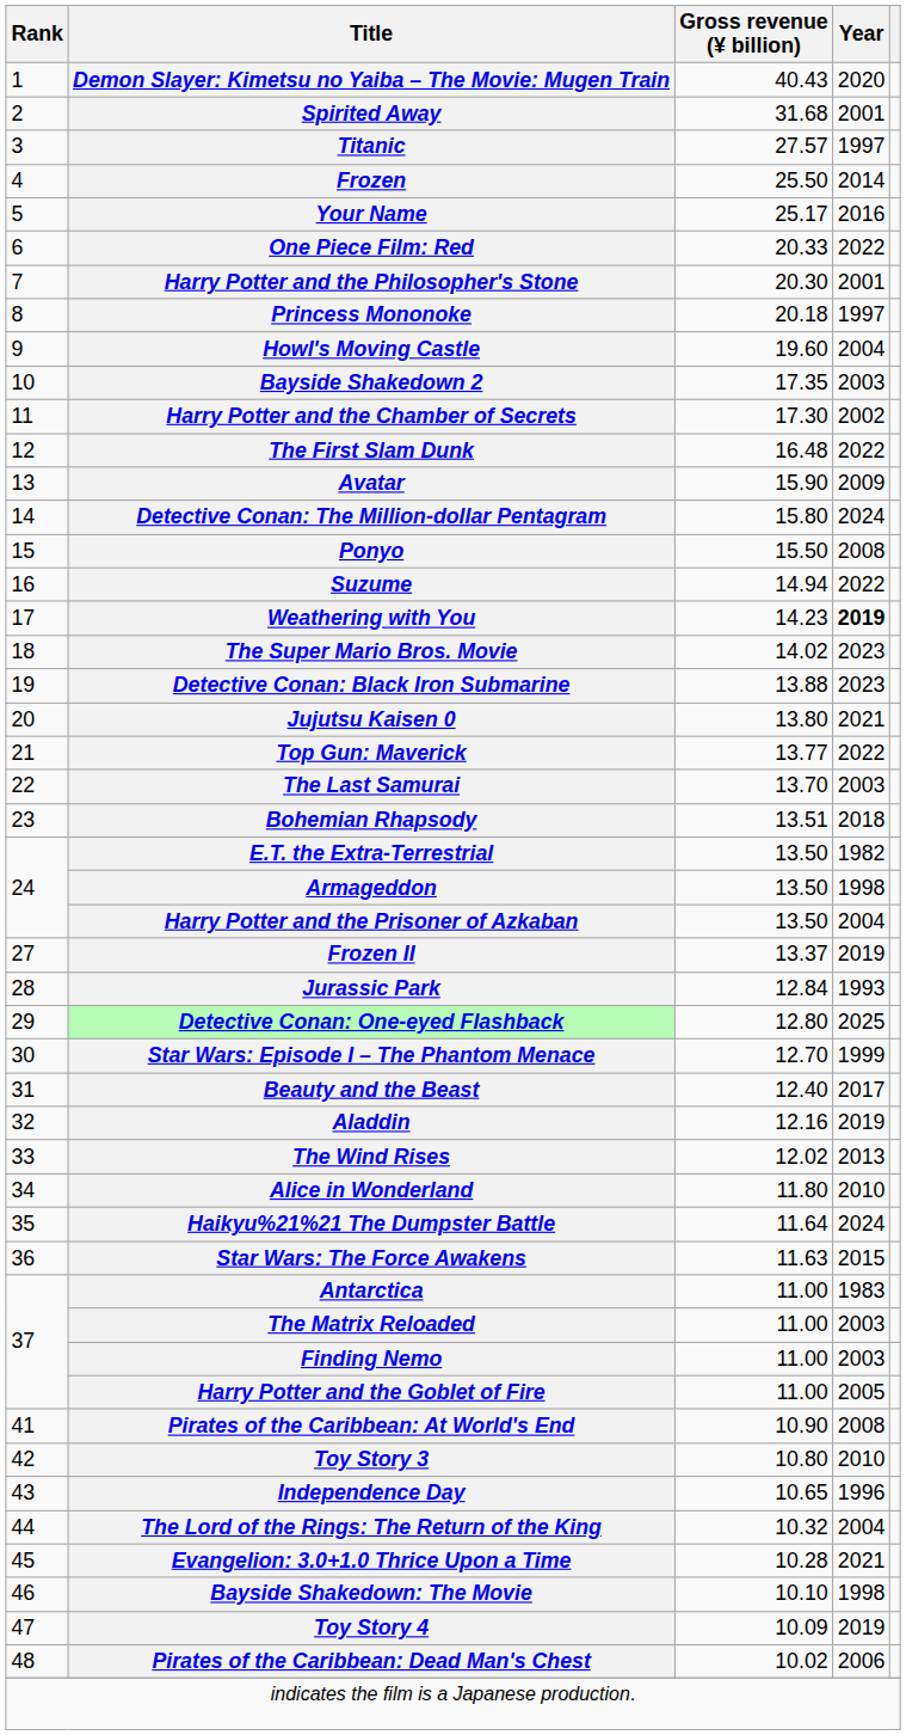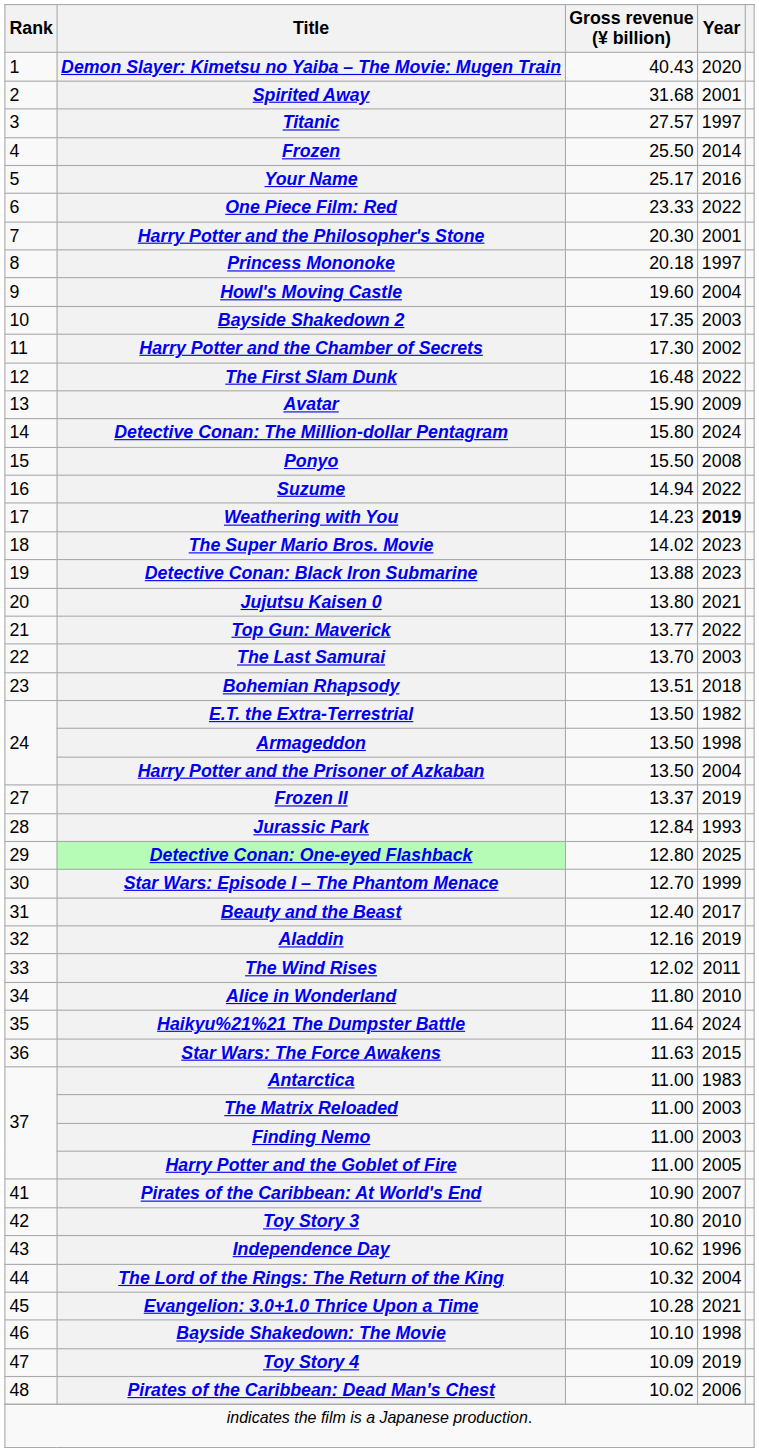 <table class="wikitable sortable plainrowheaders"  style="margin:auto; margin:auto;">
 <tr>
 <th>Rank</th>
 <th>Title</th>
 <th>Gross revenue <br>(¥ billion)</th>
 <th>Year</th>
 <th class="unsortable"></th>
 </tr>
 <tr>
 <td>1</td>
 <th scope="row"> <em><a href='#'>Demon Slayer: Kimetsu no Yaiba – The Movie: Mugen Train</a></em></th>
 <td style="text-align:right">40.43</td>
 <td style="text-align:center">2020</td>
 <td style="text-align:center"></td>
 </tr>
 <tr>
 <td>2</td>
 <th scope="row">  <em><a href='#'>Spirited Away</a></em></th>
 <td style="text-align:right">31.68</td>
 <td style="text-align:center">2001</td>
 <td style="text-align:center"></td>
 </tr>
 <tr>
 <td>3</td>
 <th scope="row"> <em><a href='#'>Titanic</a></em></th>
 <td style="text-align:right">27.57</td>
 <td style="text-align:center">1997</td>
 <td style="text-align:center"></td>
 </tr>
 <tr>
 <td>4</td>
 <th scope="row"> <em><a href='#'>Frozen</a></em></th>
 <td style="text-align:right">25.50</td>
 <td style="text-align:center">2014</td>
 <td style="text-align:center"></td>
 </tr>
 <tr>
 <td>5</td>
 <th scope="row"> <em><a href='#'>Your Name</a></em> </th>
 <td style="text-align:right">25.17</td>
 <td style="text-align:center">2016</td>
 <td style="text-align:center"></td>
 </tr>
 <tr>
 <td>6</td>
 <th scope="row"> <em><a href='#'>One Piece Film: Red</a></em></th>
-<td style="text-align:right">20.33</td>
+<td style="text-align:right">23.33</td>
 <td style="text-align:center">2022</td>
 <td style="text-align:center"></td>
 </tr>
 <tr>
 <td>7</td>
 <th scope="row"> <em><a href='#'>Harry Potter and the Philosopher's Stone</a></em></th>
 <td style="text-align:right">20.30</td>
 <td style="text-align:center">2001</td>
 <td style="text-align:center"></td>
 </tr>
 <tr>
 <td>8</td>
 <th scope="row"> <em><a href='#'>Princess Mononoke</a></em></th>
 <td style="text-align:right">20.18</td>
 <td style="text-align:center">1997</td>
 <td style="text-align:center"></td>
 </tr>
 <tr>
 <td>9</td>
 <th scope="row"> <em><a href='#'>Howl's Moving Castle</a></em></th>
 <td style="text-align:right">19.60</td>
 <td style="text-align:center">2004</td>
 <td style="text-align:center"></td>
 </tr>
 <tr>
 <td>10</td>
 <th scope="row"> <em><a href='#'>Bayside Shakedown 2</a></em></th>
 <td style="text-align:right">17.35</td>
 <td style="text-align:center">2003</td>
 <td style="text-align:center"></td>
 </tr>
 <tr>
 <td>11</td>
 <th scope="row"> <em><a href='#'>Harry Potter and the Chamber of Secrets</a></em></th>
 <td style="text-align:right">17.30</td>
 <td style="text-align:center">2002</td>
 <td style="text-align:center"></td>
 </tr>
 <tr>
 <td>12</td>
 <th scope="row"> <em><a href='#'>The First Slam Dunk</a></em></th>
 <td style="text-align:right">16.48</td>
 <td style="text-align:center">2022</td>
 <td style="text-align:center"></td>
 </tr>
 <tr>
 <td>13</td>
 <th scope="row"> <em><a href='#'>Avatar</a></em></th>
 <td style="text-align:right">15.90</td>
 <td style="text-align:center">2009</td>
 <td style="text-align:center"></td>
 </tr>
 <tr>
 <td>14</td>
 <th scope="row"> <em><a href='#'>Detective Conan: The Million-dollar Pentagram</a></em></th>
 <td style="text-align:right">15.80</td>
 <td style="text-align:center">2024</td>
 <td style="text-align:center"></td>
 </tr>
 <tr>
 <td>15</td>
 <th scope="row"> <em><a href='#'>Ponyo</a></em></th>
 <td style="text-align:right">15.50</td>
 <td style="text-align:center">2008</td>
 <td style="text-align:center"></td>
 </tr>
 <tr>
 <td>16</td>
 <th scope="row"> <em><a href='#'>Suzume</a></em></th>
 <td style="text-align:right">14.94</td>
 <td style="text-align:center">2022</td>
 <td style="text-align:center"></td>
 </tr>
 <tr>
 <td>17</td>
 <th scope="row"> <em><a href='#'>Weathering with You</a></em></th>
 <td style="text-align:right">14.23</td>
 <td style="text-align:center"><strong>2019</strong></td>
 <td style="text-align:center"></td>
 </tr>
 <tr>
 <td>18</td>
 <th scope="row"> <em><a href='#'>The Super Mario Bros. Movie</a></em></th>
 <td style="text-align:right">14.02</td>
 <td style="text-align:center">2023</td>
 <td style="text-align:center"></td>
 </tr>
 <tr>
 <td>19</td>
 <th scope="row"> <em><a href='#'>Detective Conan: Black Iron Submarine</a></em></th>
 <td style="text-align:right">13.88</td>
 <td style="text-align:center">2023</td>
 <td style="text-align:center"></td>
 </tr>
 <tr>
 <td>20</td>
 <th scope="row"> <em><a href='#'>Jujutsu Kaisen 0</a></em></th>
 <td style="text-align:right">13.80</td>
 <td style="text-align:center">2021</td>
 <td style="text-align:center"></td>
 </tr>
 <tr>
 <td>21</td>
 <th scope="row"> <em><a href='#'>Top Gun: Maverick</a></em></th>
 <td style="text-align:right">13.77</td>
 <td style="text-align:center">2022</td>
 <td style="text-align:center"></td>
 </tr>
 <tr>
 <td>22</td>
 <th scope="row"> <em><a href='#'>The Last Samurai</a></em></th>
 <td style="text-align:right">13.70</td>
 <td style="text-align:center">2003</td>
 <td style="text-align:center"></td>
 </tr>
 <tr>
 <td>23</td>
 <th scope="row"> <em><a href='#'>Bohemian Rhapsody</a></em></th>
 <td style="text-align:right">13.51</td>
 <td style="text-align:center">2018</td>
 <td style="text-align:center"></td>
 </tr>
 <tr>
 <td rowspan="3">24</td>
 <th scope="row"> <em><a href='#'>E.T. the Extra-Terrestrial</a></em></th>
 <td style="text-align:right">13.50</td>
 <td style="text-align:center">1982</td>
 <td style="text-align:center"></td>
 </tr>
 <tr>
 <th scope="row"> <em><a href='#'>Armageddon</a></em></th>
 <td style="text-align:right">13.50</td>
 <td style="text-align:center">1998</td>
 <td style="text-align:center"></td>
 </tr>
 <tr>
 <th scope="row"> <em><a href='#'>Harry Potter and the Prisoner of Azkaban</a></em></th>
 <td style="text-align:right">13.50</td>
 <td style="text-align:center">2004</td>
 <td style="text-align:center"></td>
 </tr>
 <tr>
 <td>27</td>
 <th scope="row"> <em><a href='#'>Frozen II</a></em></th>
 <td style="text-align:right">13.37</td>
 <td style="text-align:center">2019</td>
 <td style="text-align:center"></td>
 </tr>
 <tr>
 <td>28</td>
 <th scope="row"> <em><a href='#'>Jurassic Park</a></em></th>
 <td style="text-align:right">12.84</td>
 <td style="text-align:center">1993</td>
 <td style="text-align:center"></td>
 </tr>
 <tr>
 <td>29</td>
 <th scope="row" style="background:#b6fcb6;"> <em><a href='#'>Detective Conan: One-eyed Flashback</a></em> </th>
 <td style="text-align:right">12.80</td>
 <td style="text-align:center">2025</td>
 <td style="text-align:center"></td>
 </tr>
 <tr>
 <td>30</td>
 <th scope="row"> <em><a href='#'>Star Wars: Episode I – The Phantom Menace</a></em></th>
 <td style="text-align:right">12.70</td>
 <td style="text-align:center">1999</td>
 <td style="text-align:center"></td>
 </tr>
 <tr>
 <td>31</td>
 <th scope="row"> <em><a href='#'>Beauty and the Beast</a></em></th>
 <td style="text-align:right">12.40</td>
 <td style="text-align:center">2017</td>
 <td style="text-align:center"></td>
 </tr>
 <tr>
 <td>32</td>
 <th scope="row"> <em><a href='#'>Aladdin</a></em></th>
 <td style="text-align:right">12.16</td>
 <td style="text-align:center">2019</td>
 <td style="text-align:center"></td>
 </tr>
 <tr>
 <td>33</td>
 <th scope="row"> <em><a href='#'>The Wind Rises</a></em></th>
 <td style="text-align:right">12.02</td>
-<td style="text-align:center">2013</td>
+<td style="text-align:center">2011</td>
 <td style="text-align:center"></td>
 </tr>
 <tr>
 <td>34</td>
 <th scope="row"> <em><a href='#'>Alice in Wonderland</a></em></th>
 <td style="text-align:right">11.80</td>
 <td style="text-align:center">2010</td>
 <td style="text-align:center"></td>
 </tr>
 <tr>
 <td>35</td>
 <th scope="row"> <em><a href='#'>Haikyu%21%21 The Dumpster Battle</a></em></th>
 <td style="text-align:right">11.64</td>
 <td style="text-align:center">2024</td>
 <td style="text-align:center"></td>
 </tr>
 <tr>
 <td>36</td>
 <th scope="row"> <em><a href='#'>Star Wars: The Force Awakens</a></em></th>
 <td style="text-align:right">11.63</td>
 <td style="text-align:center">2015</td>
 <td style="text-align:center"></td>
 </tr>
 <tr>
 <td rowspan="4">37</td>
 <th scope="row"> <em><a href='#'>Antarctica</a></em></th>
 <td style="text-align:right">11.00</td>
 <td style="text-align:center">1983</td>
 <td style="text-align:center"></td>
 </tr>
 <tr>
 <th scope="row"> <em><a href='#'>The Matrix Reloaded</a></em></th>
 <td style="text-align:right">11.00</td>
 <td style="text-align:center">2003</td>
 <td style="text-align:center"></td>
 </tr>
 <tr>
 <th scope="row"> <em><a href='#'>Finding Nemo</a></em></th>
 <td style="text-align:right">11.00</td>
 <td style="text-align:center">2003</td>
 <td style="text-align:center"></td>
 </tr>
 <tr>
 <th scope="row"> <em><a href='#'>Harry Potter and the Goblet of Fire</a></em></th>
 <td style="text-align:right">11.00</td>
 <td style="text-align:center">2005</td>
 <td style="text-align:center"></td>
 </tr>
 <tr>
 <td>41</td>
 <th scope="row"> <em><a href='#'>Pirates of the Caribbean: At World's End</a></em></th>
 <td style="text-align:right">10.90</td>
-<td style="text-align:center">2008</td>
+<td style="text-align:center">2007</td>
 <td style="text-align:center"></td>
 </tr>
 <tr>
 <td>42</td>
 <th scope="row"> <em><a href='#'>Toy Story 3</a></em></th>
 <td style="text-align:right">10.80</td>
 <td style="text-align:center">2010</td>
 <td style="text-align:center"></td>
 </tr>
 <tr>
 <td>43</td>
 <th scope="row"> <em><a href='#'>Independence Day</a></em></th>
-<td style="text-align:right">10.65</td>
+<td style="text-align:right">10.62</td>
 <td style="text-align:center">1996</td>
 <td style="text-align:center"></td>
 </tr>
 <tr>
 <td>44</td>
 <th scope="row"> <em><a href='#'>The Lord of the Rings: The Return of the King</a></em></th>
 <td style="text-align:right">10.32</td>
 <td style="text-align:center">2004</td>
 <td style="text-align:center"></td>
 </tr>
 <tr>
 <td>45</td>
 <th scope="row"> <em><a href='#'>Evangelion: 3.0+1.0 Thrice Upon a Time</a></em></th>
 <td style="text-align:right">10.28</td>
 <td style="text-align:center">2021</td>
 <td style="text-align:center"></td>
 </tr>
 <tr>
 <td>46</td>
 <th scope="row"> <em><a href='#'>Bayside Shakedown: The Movie</a></em></th>
 <td style="text-align:right">10.10</td>
 <td style="text-align:center">1998</td>
 <td style="text-align:center"></td>
 </tr>
 <tr>
 <td>47</td>
 <th scope="row"> <em><a href='#'>Toy Story 4</a></em></th>
 <td style="text-align:right">10.09</td>
 <td style="text-align:center">2019</td>
 <td style="text-align:center"></td>
 </tr>
 <tr>
 <td>48</td>
 <th scope="row"> <em><a href='#'>Pirates of the Caribbean: Dead Man's Chest</a></em></th>
 <td style="text-align:right">10.02</td>
 <td style="text-align:center">2006</td>
 <td style="text-align:center"></td>
 </tr>
 <tr>
 </tr>
 <tr class="sortbottom" style="text-align:center; font-size:90%">
 <td colspan="5"><em> indicates the film is a Japanese production</em>. <br><br></td>
 </tr>
 </table>
